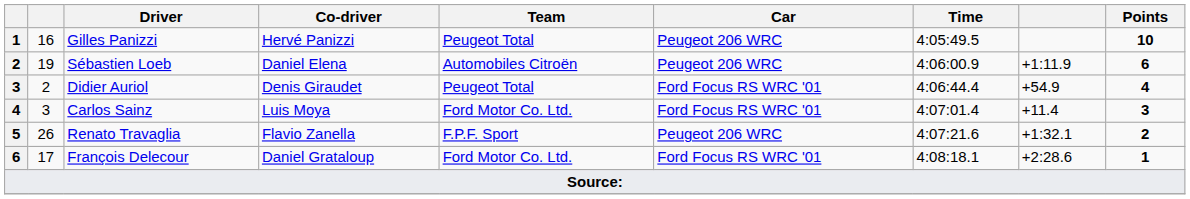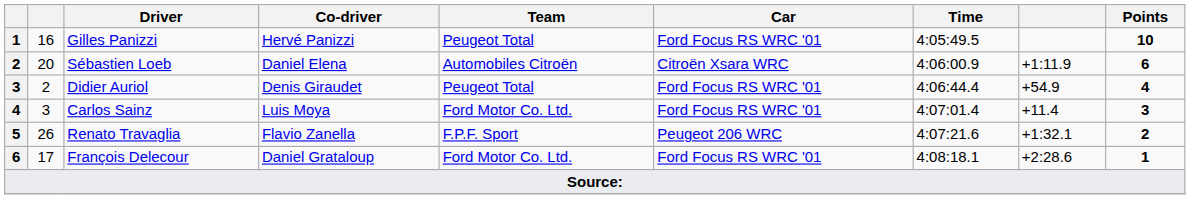 <table class="wikitable" width=85% style="font-size: 85%;">
 <tr>
 <th></th>
 <th></th>
 <th>Driver</th>
 <th>Co-driver</th>
 <th>Team</th>
 <th>Car</th>
 <th>Time</th>
 <th></th>
 <th>Points</th>
 </tr>
 <tr>
 <th>1</th>
 <td align="center">16</td>
 <td> <a href='#'>Gilles Panizzi</a></td>
 <td> <a href='#'>Hervé Panizzi</a></td>
 <td> <a href='#'>Peugeot Total</a></td>
-<td><a href='#'>Peugeot 206 WRC</a></td>
+<td><a href='#'>Ford Focus RS WRC '01</a></td>
 <td>4:05:49.5</td>
 <td></td>
 <td align="center"><strong>10</strong></td>
 </tr>
 <tr>
 <th>2</th>
-<td align="center">19</td>
+<td align="center">20</td>
 <td> <a href='#'>Sébastien Loeb</a></td>
 <td> <a href='#'>Daniel Elena</a></td>
 <td> <a href='#'>Automobiles Citroën</a></td>
-<td><a href='#'>Peugeot 206 WRC</a></td>
+<td><a href='#'>Citroën Xsara WRC</a></td>
 <td>4:06:00.9</td>
 <td>+1:11.9</td>
 <td align="center"><strong>6</strong></td>
 </tr>
 <tr>
 <th>3</th>
 <td align="center">2</td>
 <td> <a href='#'>Didier Auriol</a></td>
 <td> <a href='#'>Denis Giraudet</a></td>
 <td> <a href='#'>Peugeot Total</a></td>
 <td><a href='#'>Ford Focus RS WRC '01</a></td>
 <td>4:06:44.4</td>
 <td>+54.9</td>
 <td align="center"><strong>4</strong></td>
 </tr>
 <tr>
 <th>4</th>
 <td align="center">3</td>
 <td> <a href='#'>Carlos Sainz</a></td>
 <td> <a href='#'>Luis Moya</a></td>
 <td> <a href='#'>Ford Motor Co. Ltd.</a></td>
 <td><a href='#'>Ford Focus RS WRC '01</a></td>
 <td>4:07:01.4</td>
 <td>+11.4</td>
 <td align="center"><strong>3</strong></td>
 </tr>
 <tr>
 <th>5</th>
 <td align="center">26</td>
 <td> <a href='#'>Renato Travaglia</a></td>
 <td> <a href='#'>Flavio Zanella</a></td>
 <td> <a href='#'>F.P.F. Sport</a></td>
 <td><a href='#'>Peugeot 206 WRC</a></td>
 <td>4:07:21.6</td>
 <td>+1:32.1</td>
 <td align="center"><strong>2</strong></td>
 </tr>
 <tr>
 <th>6</th>
 <td align="center">17</td>
 <td> <a href='#'>François Delecour</a></td>
 <td> <a href='#'>Daniel Grataloup</a></td>
 <td> <a href='#'>Ford Motor Co. Ltd.</a></td>
 <td><a href='#'>Ford Focus RS WRC '01</a></td>
 <td>4:08:18.1</td>
 <td>+2:28.6</td>
 <td align="center"><strong>1</strong></td>
 </tr>
 <tr>
 <td style="background-color:#EAECF0; text-align:center" colspan="9"><strong>Source:</strong></td>
 </tr>
 <tr>
 </tr>
 </table>
